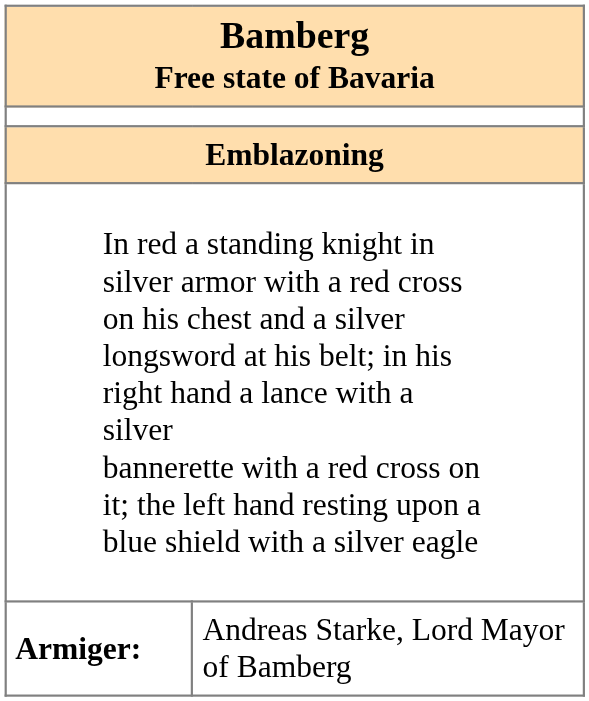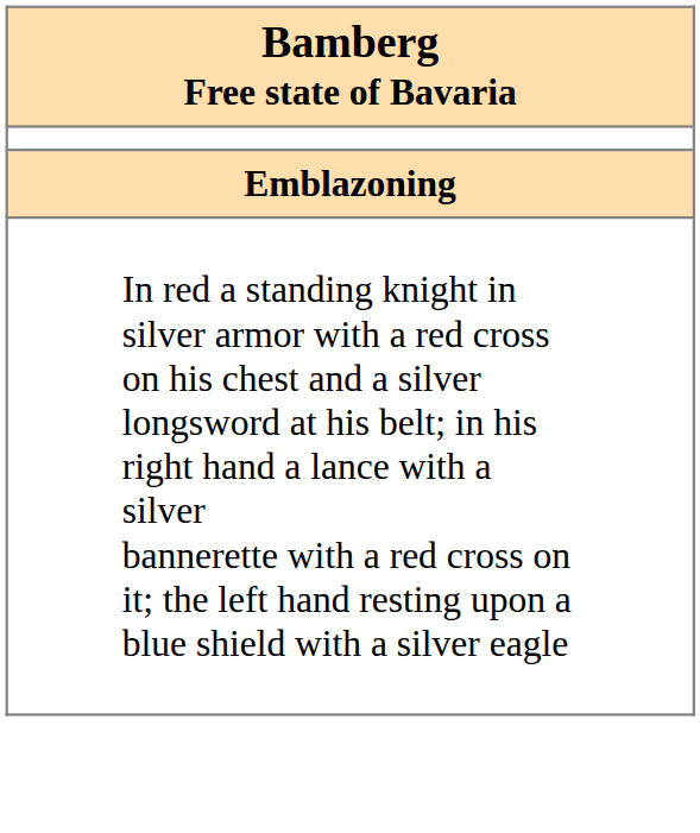 <table width="30%" border="2" cellspacing="0" cellpadding="4" rules="all" class="hintergrundfarbe1 rahmenfarbe1" style="float:right; clear:right; margin:1em 0 1em 1em; border-style: solid; border-width: 1px; border-collapse:collapse; font-size:90%; empty-cells:show; ">
 <tr>
 <th colspan="2" bgcolor="#FFDEAD"><big>Bamberg</big><br>Free state of Bavaria</th>
 </tr>
 <tr style="background-color:#ffffff;">
 <td colspan=2 align="center"></td>
 </tr>
 <tr>
 <th colspan="2" bgcolor="#FFDEAD">Emblazoning</th>
 </tr>
 <tr style="background-color:#ffffff;">
 <td colspan=2 align="left"><blockquote> In red a standing knight in silver armor with a red cross on his chest and a silver longsword at his belt; in his right hand a lance with a silver<br>bannerette with a red cross on it; the left hand resting upon a blue shield with a silver eagle</blockquote></td>
 </tr>
-<tr>
-<td><strong>Armiger:</strong></td>
-<td>Andreas Starke, Lord Mayor of Bamberg</td>
-</tr>
 </table>
